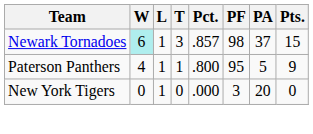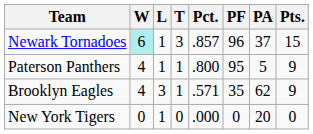 <table class="wikitable">
 <tr>
 <th>Team</th>
 <th>W</th>
 <th>L</th>
 <th>T</th>
 <th>Pct.</th>
 <th>PF</th>
 <th>PA</th>
 <th>Pts.</th>
 </tr>
 <tr align="center">
 <td align="left"><a href='#'>Newark Tornadoes</a></td>
 <td style="background: paleturquoise;">6</td>
 <td>1</td>
 <td>3</td>
 <td>.857</td>
-<td>98</td>
+<td>96</td>
 <td>37</td>
 <td>15</td>
 </tr>
 <tr align="center">
 <td align="left">Paterson Panthers</td>
 <td>4</td>
 <td>1</td>
 <td>1</td>
 <td>.800</td>
 <td>95</td>
 <td>5</td>
 <td>9</td>
 </tr>
 <tr align="center">
+<td align="left">Brooklyn Eagles</td>
+<td>4</td>
+<td>3</td>
+<td>1</td>
+<td>.571</td>
+<td>35</td>
+<td>62</td>
+<td>9</td>
+</tr>
+<tr align="center">
 <td align="left">New York Tigers</td>
 <td>0</td>
 <td>1</td>
 <td>0</td>
 <td>.000</td>
-<td>3</td>
+<td>0</td>
 <td>20</td>
 <td>0</td>
 </tr>
 </table>
